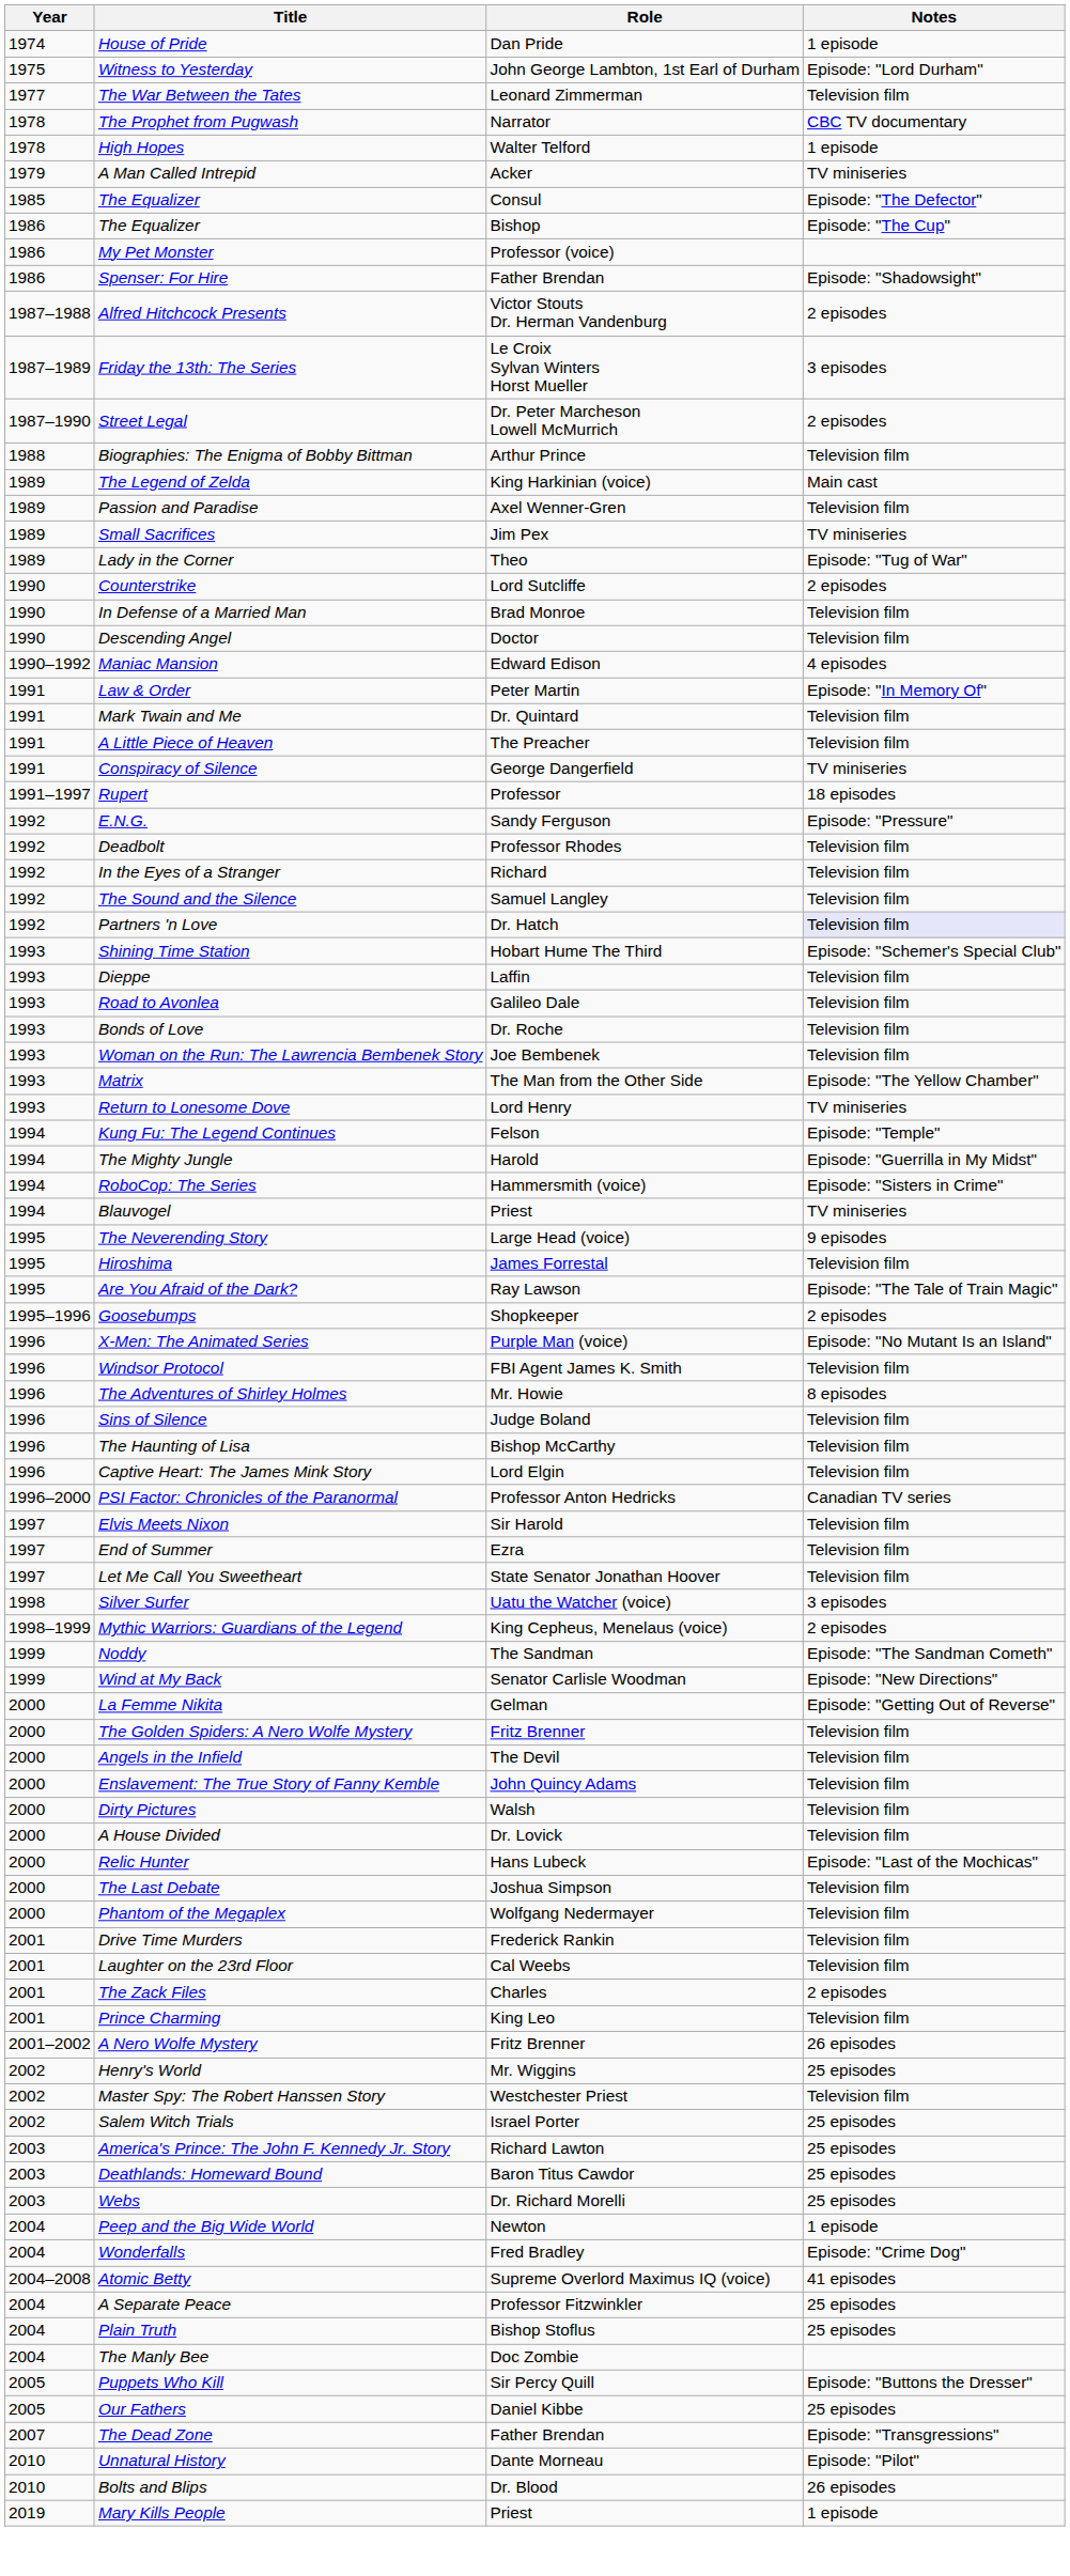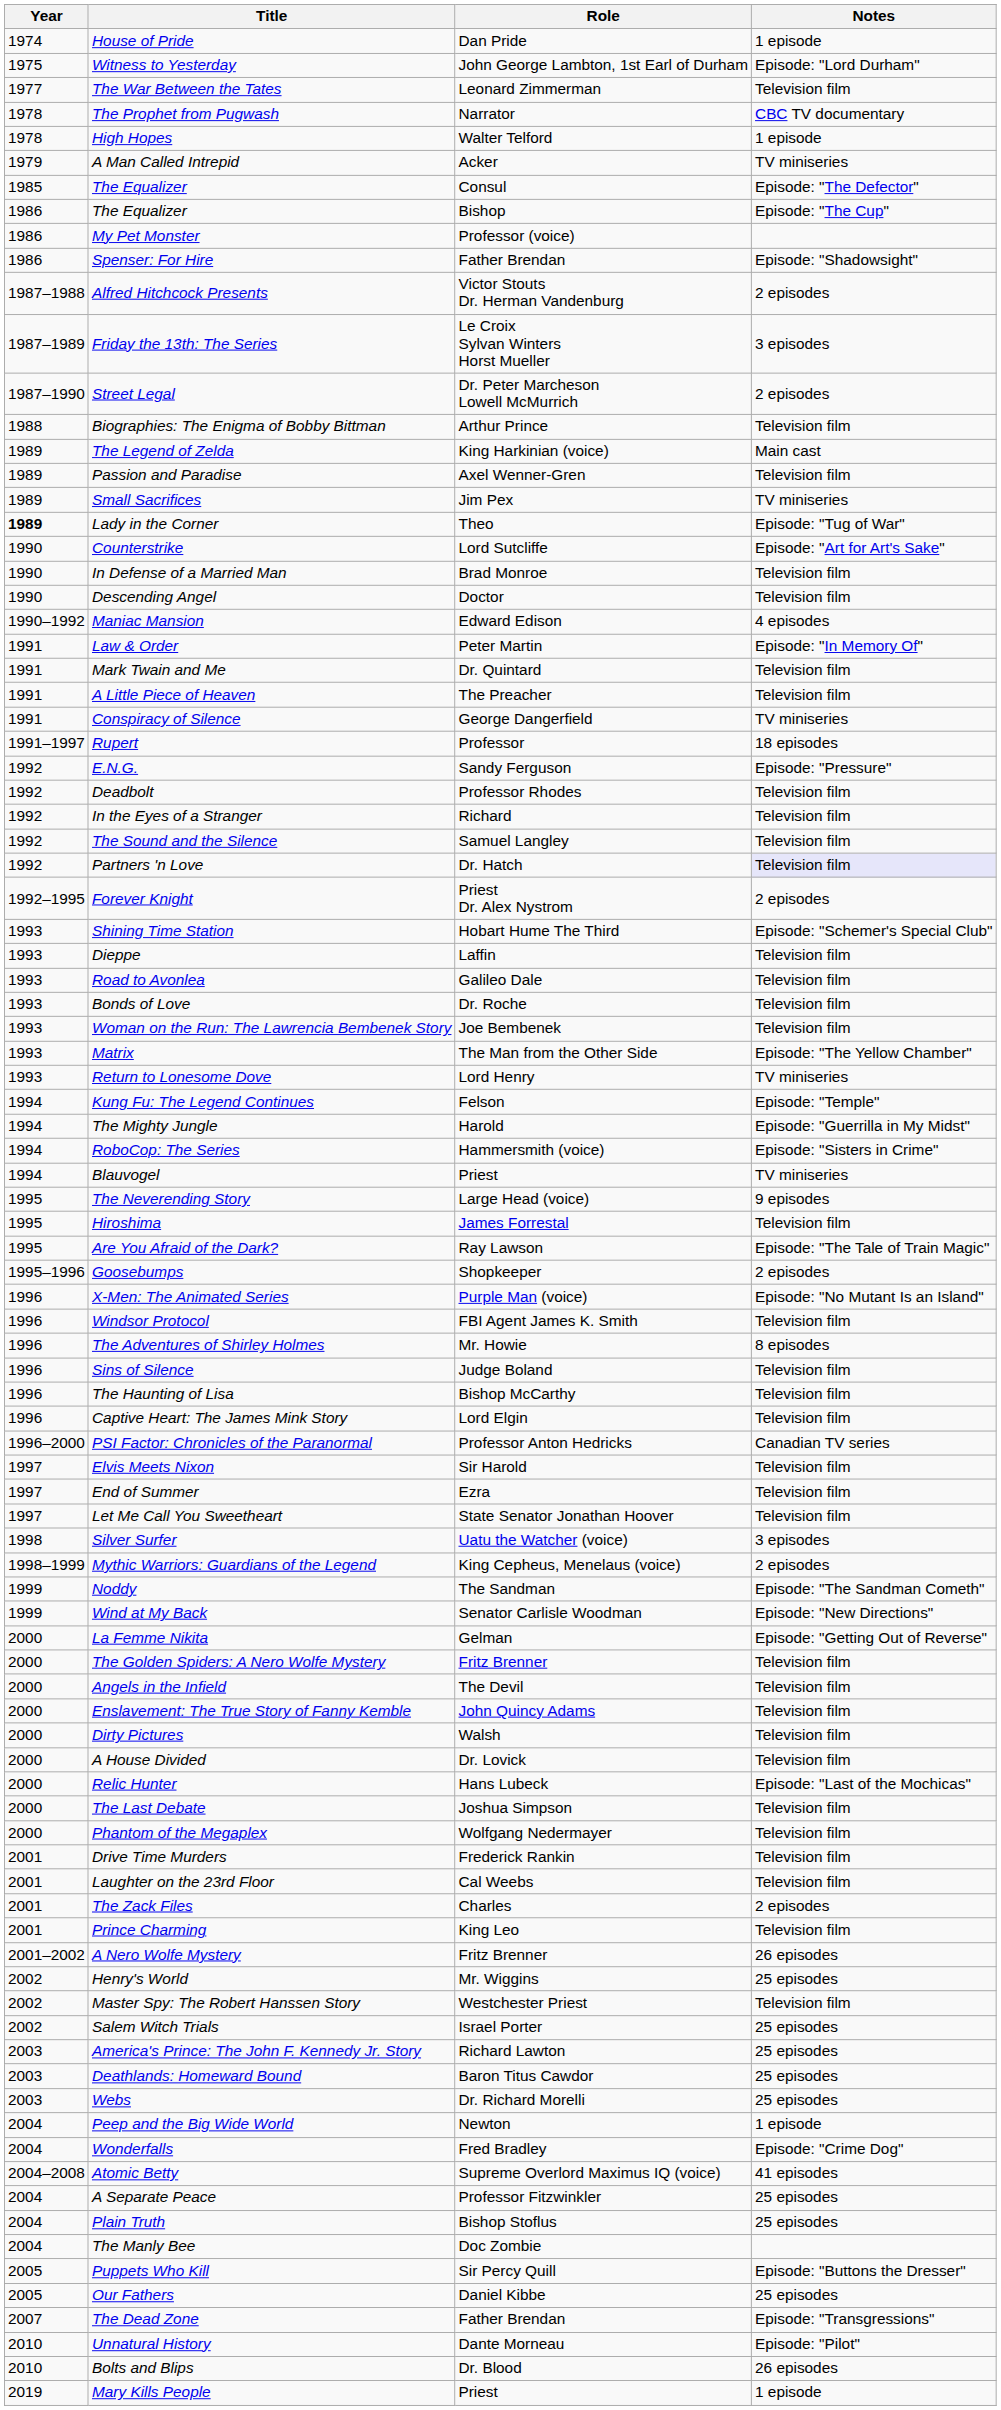 <table class="wikitable sortable" style="font-size:100%;">
 <tr>
 <th>Year</th>
 <th>Title</th>
 <th>Role</th>
 <th>Notes</th>
 </tr>
 <tr>
 <td>1974</td>
 <td><em><a href='#'>House of Pride</a></em></td>
 <td>Dan Pride</td>
 <td>1 episode</td>
 </tr>
 <tr>
 <td>1975</td>
 <td><em><a href='#'>Witness to Yesterday</a></em></td>
 <td>John George Lambton, 1st Earl of Durham</td>
 <td>Episode: "Lord Durham"</td>
 </tr>
 <tr>
 <td>1977</td>
 <td data-sort-value="War Between the Tates, The"><em><a href='#'>The War Between the Tates</a></em></td>
 <td>Leonard Zimmerman</td>
 <td>Television film</td>
 </tr>
 <tr>
 <td>1978</td>
 <td data-sort-value="Prophet from Pugwash, The"><em><a href='#'>The Prophet from Pugwash</a></em></td>
 <td>Narrator</td>
 <td><a href='#'>CBC</a> TV documentary</td>
 </tr>
 <tr>
 <td>1978</td>
 <td><em><a href='#'>High Hopes</a></em></td>
 <td>Walter Telford</td>
 <td>1 episode</td>
 </tr>
 <tr>
 <td>1979</td>
 <td data-sort-value="Man Called Intrepid, A"><em>A Man Called Intrepid</em></td>
 <td>Acker</td>
 <td>TV miniseries</td>
 </tr>
 <tr>
 <td>1985</td>
 <td data-sort-value="Equalizer, The"><em><a href='#'>The Equalizer</a></em></td>
 <td>Consul</td>
 <td>Episode: "<a href='#'>The Defector</a>"</td>
 </tr>
 <tr>
 <td>1986</td>
 <td data-sort-value="Equalizer, The"><em>The Equalizer</em></td>
 <td>Bishop</td>
 <td>Episode: "<a href='#'>The Cup</a>"</td>
 </tr>
 <tr>
 <td>1986</td>
 <td><em><a href='#'>My Pet Monster</a></em></td>
 <td>Professor (voice)</td>
 <td></td>
 </tr>
 <tr>
 <td>1986</td>
 <td><em><a href='#'>Spenser: For Hire</a></em></td>
 <td>Father Brendan</td>
 <td>Episode: "Shadowsight"</td>
 </tr>
 <tr>
 <td>1987–1988</td>
 <td><em><a href='#'>Alfred Hitchcock Presents</a></em></td>
 <td>Victor Stouts<br>Dr. Herman Vandenburg</td>
 <td>2 episodes</td>
 </tr>
 <tr>
 <td>1987–1989</td>
 <td><em><a href='#'>Friday the 13th: The Series</a></em></td>
 <td>Le Croix<br>Sylvan Winters<br>Horst Mueller</td>
 <td>3 episodes</td>
 </tr>
 <tr>
 <td>1987–1990</td>
 <td><em><a href='#'>Street Legal</a></em></td>
 <td>Dr. Peter Marcheson<br>Lowell McMurrich</td>
 <td>2 episodes</td>
 </tr>
 <tr>
 <td>1988</td>
 <td><em>Biographies: The Enigma of Bobby Bittman</em></td>
 <td>Arthur Prince</td>
 <td>Television film</td>
 </tr>
 <tr>
 <td>1989</td>
 <td><em><a href='#'>The Legend of Zelda</a></em></td>
 <td>King Harkinian (voice)</td>
 <td>Main cast</td>
 </tr>
 <tr>
 <td>1989</td>
 <td><em>Passion and Paradise</em></td>
 <td>Axel Wenner-Gren</td>
 <td>Television film</td>
 </tr>
 <tr>
 <td>1989</td>
 <td><em><a href='#'>Small Sacrifices</a></em></td>
 <td>Jim Pex</td>
 <td>TV miniseries</td>
 </tr>
 <tr>
-<td>1989</td>
+<td><strong>1989</strong></td>
 <td><em>Lady in the Corner</em></td>
 <td>Theo</td>
 <td>Episode: "Tug of War"</td>
 </tr>
 <tr>
 <td>1990</td>
 <td><em><a href='#'>Counterstrike</a></em></td>
 <td>Lord Sutcliffe</td>
-<td>2 episodes</td>
+<td>Episode: "<a href='#'>Art for Art's Sake</a>"</td>
 </tr>
 <tr>
 <td>1990</td>
 <td><em>In Defense of a Married Man</em></td>
 <td>Brad Monroe</td>
 <td>Television film</td>
 </tr>
 <tr>
 <td>1990</td>
 <td><em>Descending Angel</em></td>
 <td>Doctor</td>
 <td>Television film</td>
 </tr>
 <tr>
 <td>1990–1992</td>
 <td><em><a href='#'>Maniac Mansion</a></em></td>
 <td>Edward Edison</td>
 <td>4 episodes</td>
 </tr>
 <tr>
 <td>1991</td>
 <td><em><a href='#'>Law & Order</a></em></td>
 <td>Peter Martin</td>
 <td>Episode: "<a href='#'>In Memory Of</a>"</td>
 </tr>
 <tr>
 <td>1991</td>
 <td><em>Mark Twain and Me</em></td>
 <td>Dr. Quintard</td>
 <td>Television film</td>
 </tr>
 <tr>
 <td>1991</td>
 <td data-sort-value="Little Piece of Heaven, A"><em><a href='#'>A Little Piece of Heaven</a></em></td>
 <td>The Preacher</td>
 <td>Television film</td>
 </tr>
 <tr>
 <td>1991</td>
 <td><em><a href='#'>Conspiracy of Silence</a></em></td>
 <td>George Dangerfield</td>
 <td>TV miniseries</td>
 </tr>
 <tr>
 <td>1991–1997</td>
 <td><em><a href='#'>Rupert</a></em></td>
 <td>Professor</td>
 <td>18 episodes</td>
 </tr>
 <tr>
 <td>1992</td>
 <td><em><a href='#'>E.N.G.</a></em></td>
 <td>Sandy Ferguson</td>
 <td>Episode: "Pressure"</td>
 </tr>
 <tr>
 <td>1992</td>
 <td><em>Deadbolt</em></td>
 <td>Professor Rhodes</td>
 <td>Television film</td>
 </tr>
 <tr>
 <td>1992</td>
 <td><em>In the Eyes of a Stranger</em></td>
 <td>Richard</td>
 <td>Television film</td>
 </tr>
 <tr>
 <td>1992</td>
 <td data-sort-value="Sound and the Silence, The"><em><a href='#'>The Sound and the Silence</a></em></td>
 <td>Samuel Langley</td>
 <td>Television film</td>
 </tr>
 <tr>
 <td>1992</td>
 <td><em>Partners 'n Love</em></td>
 <td>Dr. Hatch</td>
 <td style="background: lavender;">Television film</td>
+</tr>
+<tr>
+<td>1992–1995</td>
+<td><em><a href='#'>Forever Knight</a></em></td>
+<td>Priest<br>Dr. Alex Nystrom</td>
+<td>2 episodes</td>
 </tr>
 <tr>
 <td>1993</td>
 <td><em><a href='#'>Shining Time Station</a></em></td>
 <td>Hobart Hume The Third</td>
 <td>Episode: "Schemer's Special Club"</td>
 </tr>
 <tr>
 <td>1993</td>
 <td><em>Dieppe</em></td>
 <td>Laffin</td>
 <td>Television film</td>
 </tr>
 <tr>
 <td>1993</td>
 <td><em><a href='#'>Road to Avonlea</a></em></td>
 <td>Galileo Dale</td>
 <td>Television film</td>
 </tr>
 <tr>
 <td>1993</td>
 <td><em>Bonds of Love</em></td>
 <td>Dr. Roche</td>
 <td>Television film</td>
 </tr>
 <tr>
 <td>1993</td>
 <td><em><a href='#'>Woman on the Run: The Lawrencia Bembenek Story</a></em></td>
 <td>Joe Bembenek</td>
 <td>Television film</td>
 </tr>
 <tr>
 <td>1993</td>
 <td><em><a href='#'>Matrix</a></em></td>
 <td>The Man from the Other Side</td>
 <td>Episode: "The Yellow Chamber"</td>
 </tr>
 <tr>
 <td>1993</td>
 <td><em><a href='#'>Return to Lonesome Dove</a></em></td>
 <td>Lord Henry</td>
 <td>TV miniseries</td>
 </tr>
 <tr>
 <td>1994</td>
 <td><em><a href='#'>Kung Fu: The Legend Continues</a></em></td>
 <td>Felson</td>
 <td>Episode: "Temple"</td>
 </tr>
 <tr>
 <td>1994</td>
 <td data-sort-value="Mighty Jungle, The"><em>The Mighty Jungle</em></td>
 <td>Harold</td>
 <td>Episode: "Guerrilla in My Midst"</td>
 </tr>
 <tr>
 <td>1994</td>
 <td><em><a href='#'>RoboCop: The Series</a></em></td>
 <td>Hammersmith (voice)</td>
 <td>Episode: "Sisters in Crime"</td>
 </tr>
 <tr>
 <td>1994</td>
 <td><em>Blauvogel</em></td>
 <td>Priest</td>
 <td>TV miniseries</td>
 </tr>
 <tr>
 <td>1995</td>
 <td data-sort-value="NeverEnding Story, The"><em><a href='#'>The Neverending Story</a></em></td>
 <td>Large Head (voice)</td>
 <td>9 episodes</td>
 </tr>
 <tr>
 <td>1995</td>
 <td><em><a href='#'>Hiroshima</a></em></td>
 <td><a href='#'>James Forrestal</a></td>
 <td>Television film</td>
 </tr>
 <tr>
 <td>1995</td>
 <td><em><a href='#'>Are You Afraid of the Dark?</a></em></td>
 <td>Ray Lawson</td>
 <td>Episode: "The Tale of Train Magic"</td>
 </tr>
 <tr>
 <td>1995–1996</td>
 <td><em><a href='#'>Goosebumps</a></em></td>
 <td>Shopkeeper</td>
 <td>2 episodes</td>
 </tr>
 <tr>
 <td>1996</td>
 <td><em><a href='#'>X-Men: The Animated Series</a></em></td>
 <td><a href='#'>Purple Man</a> (voice)</td>
 <td>Episode: "No Mutant Is an Island"</td>
 </tr>
 <tr>
 <td>1996</td>
 <td><em><a href='#'>Windsor Protocol</a></em></td>
 <td>FBI Agent James K. Smith</td>
 <td>Television film</td>
 </tr>
 <tr>
 <td>1996</td>
 <td data-sort-value="Adventures of Shirley Holmes, The"><em><a href='#'>The Adventures of Shirley Holmes</a></em></td>
 <td>Mr. Howie</td>
 <td>8 episodes</td>
 </tr>
 <tr>
 <td>1996</td>
 <td><em><a href='#'>Sins of Silence</a></em></td>
 <td>Judge Boland</td>
 <td>Television film</td>
 </tr>
 <tr>
 <td>1996</td>
 <td data-sort-value="Haunting of Lisa, The"><em>The Haunting of Lisa</em></td>
 <td>Bishop McCarthy</td>
 <td>Television film</td>
 </tr>
 <tr>
 <td>1996</td>
 <td><em>Captive Heart: The James Mink Story</em></td>
 <td>Lord Elgin</td>
 <td>Television film</td>
 </tr>
 <tr>
 <td>1996–2000</td>
 <td><em><a href='#'>PSI Factor: Chronicles of the Paranormal</a></em></td>
 <td>Professor Anton Hedricks</td>
 <td>Canadian TV series</td>
 </tr>
 <tr>
 <td>1997</td>
 <td><em><a href='#'>Elvis Meets Nixon</a></em></td>
 <td>Sir Harold</td>
 <td>Television film</td>
 </tr>
 <tr>
 <td>1997</td>
 <td><em>End of Summer</em></td>
 <td>Ezra</td>
 <td>Television film</td>
 </tr>
 <tr>
 <td>1997</td>
 <td><em>Let Me Call You Sweetheart</em></td>
 <td>State Senator Jonathan Hoover</td>
 <td>Television film</td>
 </tr>
 <tr>
 <td>1998</td>
 <td><em><a href='#'>Silver Surfer</a></em></td>
 <td><a href='#'>Uatu the Watcher</a> (voice)</td>
 <td>3 episodes</td>
 </tr>
 <tr>
 <td>1998–1999</td>
 <td><em><a href='#'>Mythic Warriors: Guardians of the Legend</a></em></td>
 <td>King Cepheus, Menelaus (voice)</td>
 <td>2 episodes</td>
 </tr>
 <tr>
 <td>1999</td>
 <td><em><a href='#'>Noddy</a></em></td>
 <td>The Sandman</td>
 <td>Episode: "The Sandman Cometh"</td>
 </tr>
 <tr>
 <td>1999</td>
 <td><em><a href='#'>Wind at My Back</a></em></td>
 <td>Senator Carlisle Woodman</td>
 <td>Episode: "New Directions"</td>
 </tr>
 <tr>
 <td>2000</td>
 <td><em><a href='#'>La Femme Nikita</a></em></td>
 <td>Gelman</td>
 <td>Episode: "Getting Out of Reverse"</td>
 </tr>
 <tr>
 <td>2000</td>
 <td data-sort-value="Golden Spiders: A Nero Wolfe Mystery, The"><em><a href='#'>The Golden Spiders: A Nero Wolfe Mystery</a></em></td>
 <td><a href='#'>Fritz Brenner</a></td>
 <td>Television film</td>
 </tr>
 <tr>
 <td>2000</td>
 <td><em><a href='#'>Angels in the Infield</a></em></td>
 <td>The Devil</td>
 <td>Television film</td>
 </tr>
 <tr>
 <td>2000</td>
 <td><em><a href='#'>Enslavement: The True Story of Fanny Kemble</a></em></td>
 <td><a href='#'>John Quincy Adams</a></td>
 <td>Television film</td>
 </tr>
 <tr>
 <td>2000</td>
 <td><em><a href='#'>Dirty Pictures</a></em></td>
 <td>Walsh</td>
 <td>Television film</td>
 </tr>
 <tr>
 <td>2000</td>
 <td data-sort-value="House Divided, A"><em>A House Divided</em></td>
 <td>Dr. Lovick</td>
 <td>Television film</td>
 </tr>
 <tr>
 <td>2000</td>
 <td><em><a href='#'>Relic Hunter</a></em></td>
 <td>Hans Lubeck</td>
 <td>Episode: "Last of the Mochicas"</td>
 </tr>
 <tr>
 <td>2000</td>
 <td data-sort-value="Last Debate, The"><em><a href='#'>The Last Debate</a></em></td>
 <td>Joshua Simpson</td>
 <td>Television film</td>
 </tr>
 <tr>
 <td>2000</td>
 <td><em><a href='#'>Phantom of the Megaplex</a></em></td>
 <td>Wolfgang Nedermayer</td>
 <td>Television film</td>
 </tr>
 <tr>
 <td>2001</td>
 <td><em>Drive Time Murders</em></td>
 <td>Frederick Rankin</td>
 <td>Television film</td>
 </tr>
 <tr>
 <td>2001</td>
 <td><em>Laughter on the 23rd Floor</em></td>
 <td>Cal Weebs</td>
 <td>Television film</td>
 </tr>
 <tr>
 <td>2001</td>
 <td data-sort-value="Zack Files, The"><em><a href='#'>The Zack Files</a></em></td>
 <td>Charles</td>
 <td>2 episodes</td>
 </tr>
 <tr>
 <td>2001</td>
 <td><em><a href='#'>Prince Charming</a></em></td>
 <td>King Leo</td>
 <td>Television film</td>
 </tr>
 <tr>
 <td>2001–2002</td>
 <td data-sort-value="Nero Wolfe Mystery, A"><em><a href='#'>A Nero Wolfe Mystery</a></em></td>
 <td>Fritz Brenner</td>
 <td>26 episodes</td>
 </tr>
 <tr>
 <td>2002</td>
 <td><em>Henry's World</em></td>
 <td>Mr. Wiggins</td>
 <td>25 episodes</td>
 </tr>
 <tr>
 <td>2002</td>
 <td><em>Master Spy: The Robert Hanssen Story</em></td>
 <td>Westchester Priest</td>
 <td>Television film</td>
 </tr>
 <tr>
 <td>2002</td>
 <td><em>Salem Witch Trials</em></td>
 <td>Israel Porter</td>
 <td>25 episodes</td>
 </tr>
 <tr>
 <td>2003</td>
 <td><em><a href='#'>America's Prince: The John F. Kennedy Jr. Story</a></em></td>
 <td>Richard Lawton</td>
 <td>25 episodes</td>
 </tr>
 <tr>
 <td>2003</td>
 <td><em><a href='#'>Deathlands: Homeward Bound</a></em></td>
 <td>Baron Titus Cawdor</td>
 <td>25 episodes</td>
 </tr>
 <tr>
 <td>2003</td>
 <td><em><a href='#'>Webs</a></em></td>
 <td>Dr. Richard Morelli</td>
 <td>25 episodes</td>
 </tr>
 <tr>
 <td>2004</td>
 <td><em><a href='#'>Peep and the Big Wide World</a></em></td>
 <td>Newton</td>
 <td>1 episode</td>
 </tr>
 <tr>
 <td>2004</td>
 <td><em><a href='#'>Wonderfalls</a></em></td>
 <td>Fred Bradley</td>
 <td>Episode: "Crime Dog"</td>
 </tr>
 <tr>
 <td>2004–2008</td>
 <td><em><a href='#'>Atomic Betty</a></em></td>
 <td>Supreme Overlord Maximus IQ (voice)</td>
 <td>41 episodes</td>
 </tr>
 <tr>
 <td>2004</td>
 <td data-sort-value="Separate Peace, A"><em>A Separate Peace</em></td>
 <td>Professor Fitzwinkler</td>
 <td>25 episodes</td>
 </tr>
 <tr>
 <td>2004</td>
 <td><em><a href='#'>Plain Truth</a></em></td>
 <td>Bishop Stoflus</td>
 <td>25 episodes</td>
 </tr>
 <tr>
 <td>2004</td>
 <td data-sort-value="Manly Bee, The"><em>The Manly Bee</em></td>
 <td>Doc Zombie</td>
 <td></td>
 </tr>
 <tr>
 <td>2005</td>
 <td><em><a href='#'>Puppets Who Kill</a></em></td>
 <td>Sir Percy Quill</td>
 <td>Episode: "Buttons the Dresser"</td>
 </tr>
 <tr>
 <td>2005</td>
 <td><em><a href='#'>Our Fathers</a></em></td>
 <td>Daniel Kibbe</td>
 <td>25 episodes</td>
 </tr>
 <tr>
 <td>2007</td>
 <td data-sort-value="Dead Zone, The"><em><a href='#'>The Dead Zone</a></em></td>
 <td>Father Brendan</td>
 <td>Episode: "Transgressions"</td>
 </tr>
 <tr>
 <td>2010</td>
 <td><em><a href='#'>Unnatural History</a></em></td>
 <td>Dante Morneau</td>
 <td>Episode: "Pilot"</td>
 </tr>
 <tr>
 <td>2010</td>
 <td><em>Bolts and Blips</em></td>
 <td>Dr. Blood</td>
 <td>26 episodes</td>
 </tr>
 <tr>
 <td>2019</td>
 <td><em><a href='#'>Mary Kills People</a></em></td>
 <td>Priest</td>
 <td>1 episode</td>
 </tr>
 </table>
